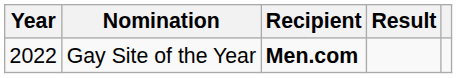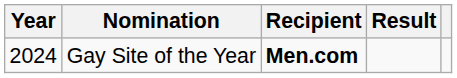 <table class="wikitable">
 <tr>
 <th>Year</th>
 <th>Nomination</th>
 <th>Recipient</th>
 <th>Result</th>
 <th></th>
 </tr>
 <tr>
-<td>2022</td>
+<td>2024</td>
 <td>Gay Site of the Year</td>
 <td><strong>Men.com</strong></td>
 <td></td>
 <td></td>
 </tr>
 </table>
